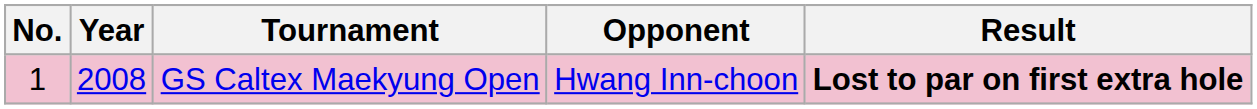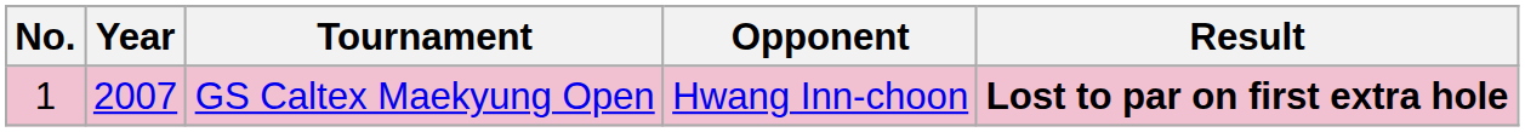 <table class="wikitable" style="font-size:95%;">
 <tr>
 <th>No.</th>
 <th>Year</th>
 <th>Tournament</th>
 <th>Opponent</th>
 <th>Result</th>
 </tr>
 <tr style="background:#F2C1D1;">
 <td align=center>1</td>
-<td><a href='#'>2008</a></td>
+<td><a href='#'>2007</a></td>
 <td><a href='#'>GS Caltex Maekyung Open</a></td>
 <td> <a href='#'>Hwang Inn-choon</a></td>
 <td><strong>Lost to par on first extra hole</strong></td>
 </tr>
 </table>
